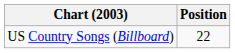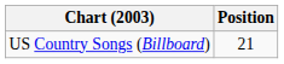 <table class="wikitable sortable">
 <tr>
 <th scope="col">Chart (2003)</th>
 <th scope="col">Position</th>
 </tr>
 <tr>
 <td>US <a href='#'>Country Songs</a> (<em><a href='#'>Billboard</a></em>)</td>
-<td align="center">22</td>
+<td align="center">21</td>
 </tr>
 </table>
